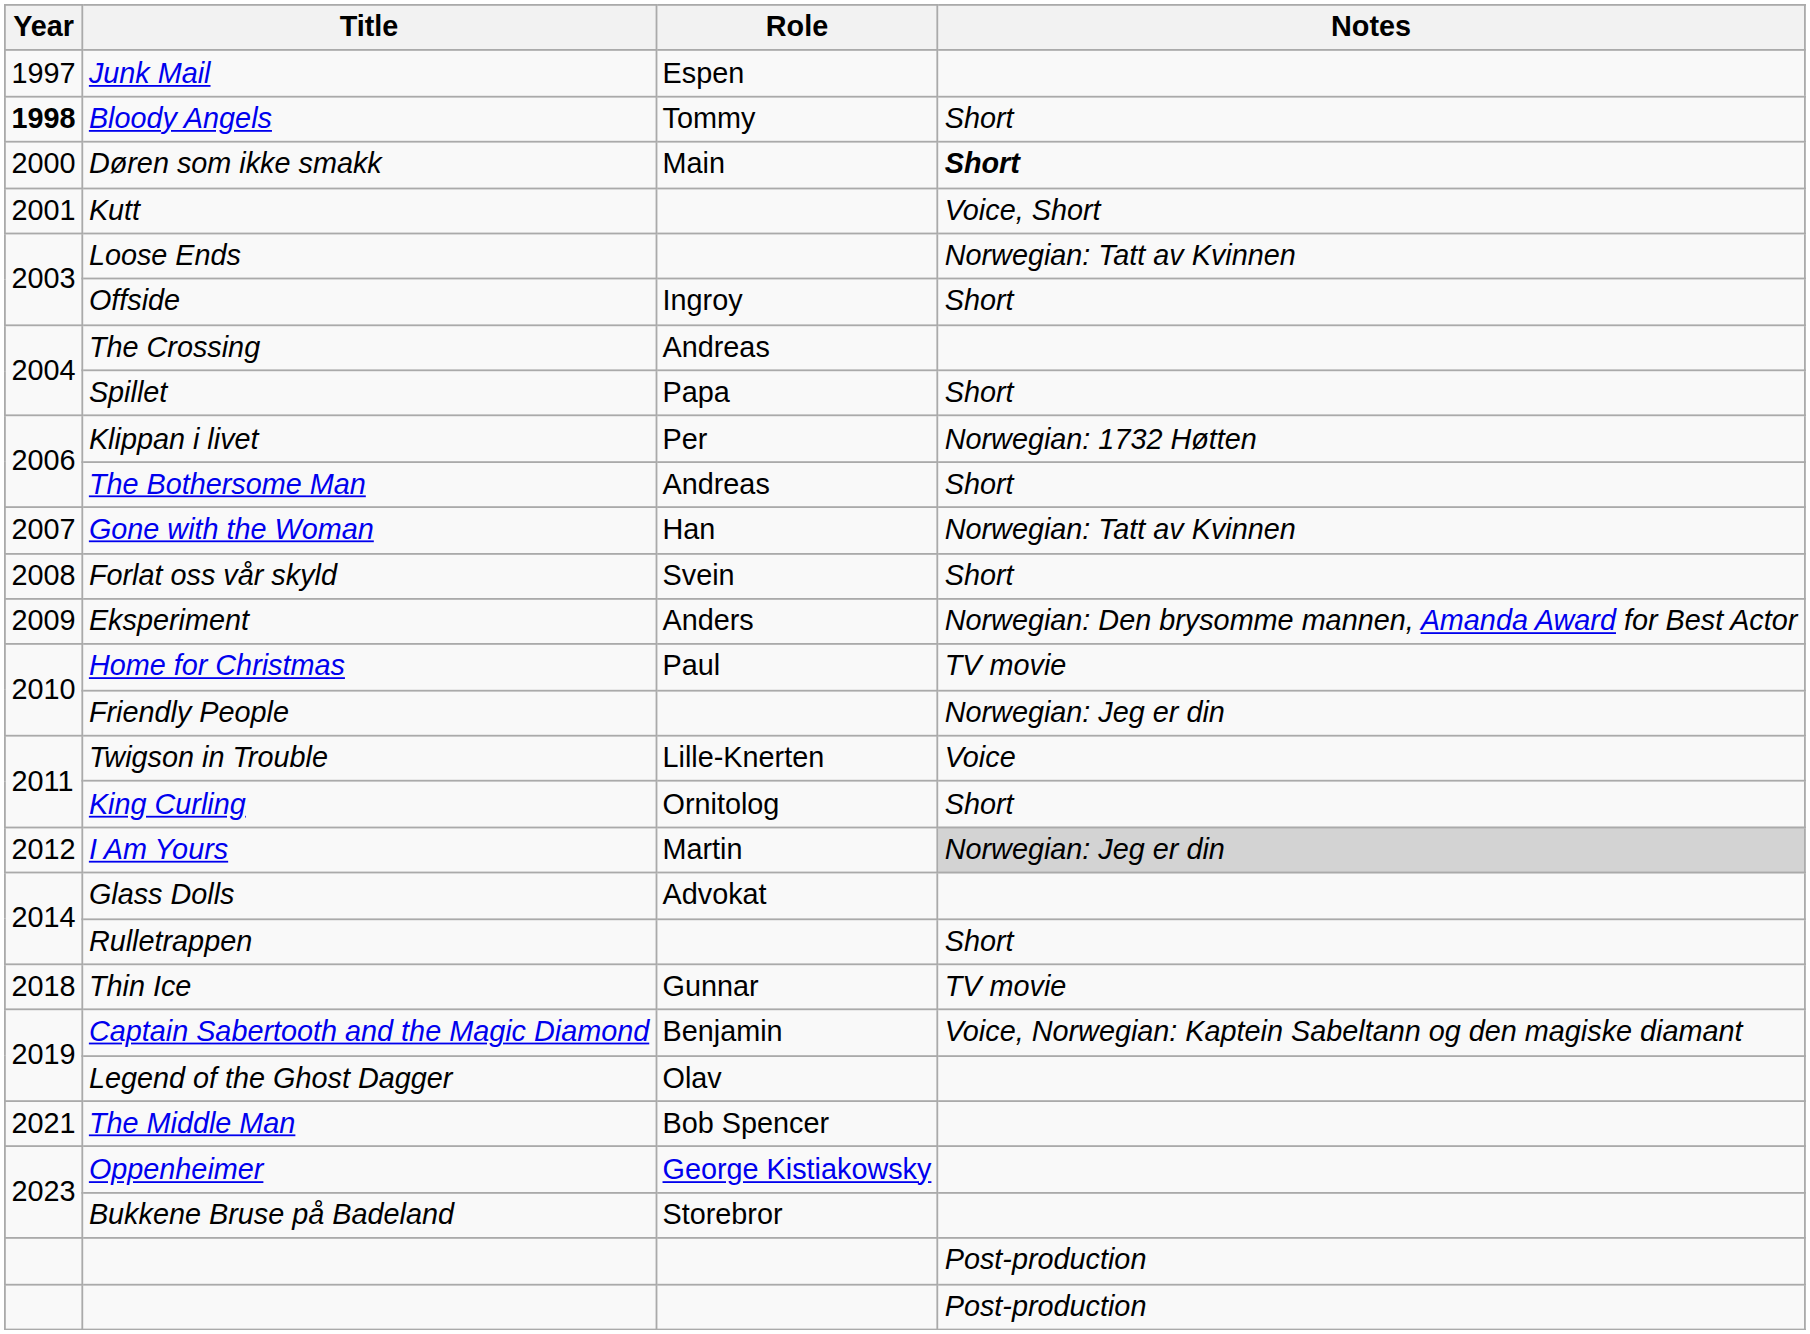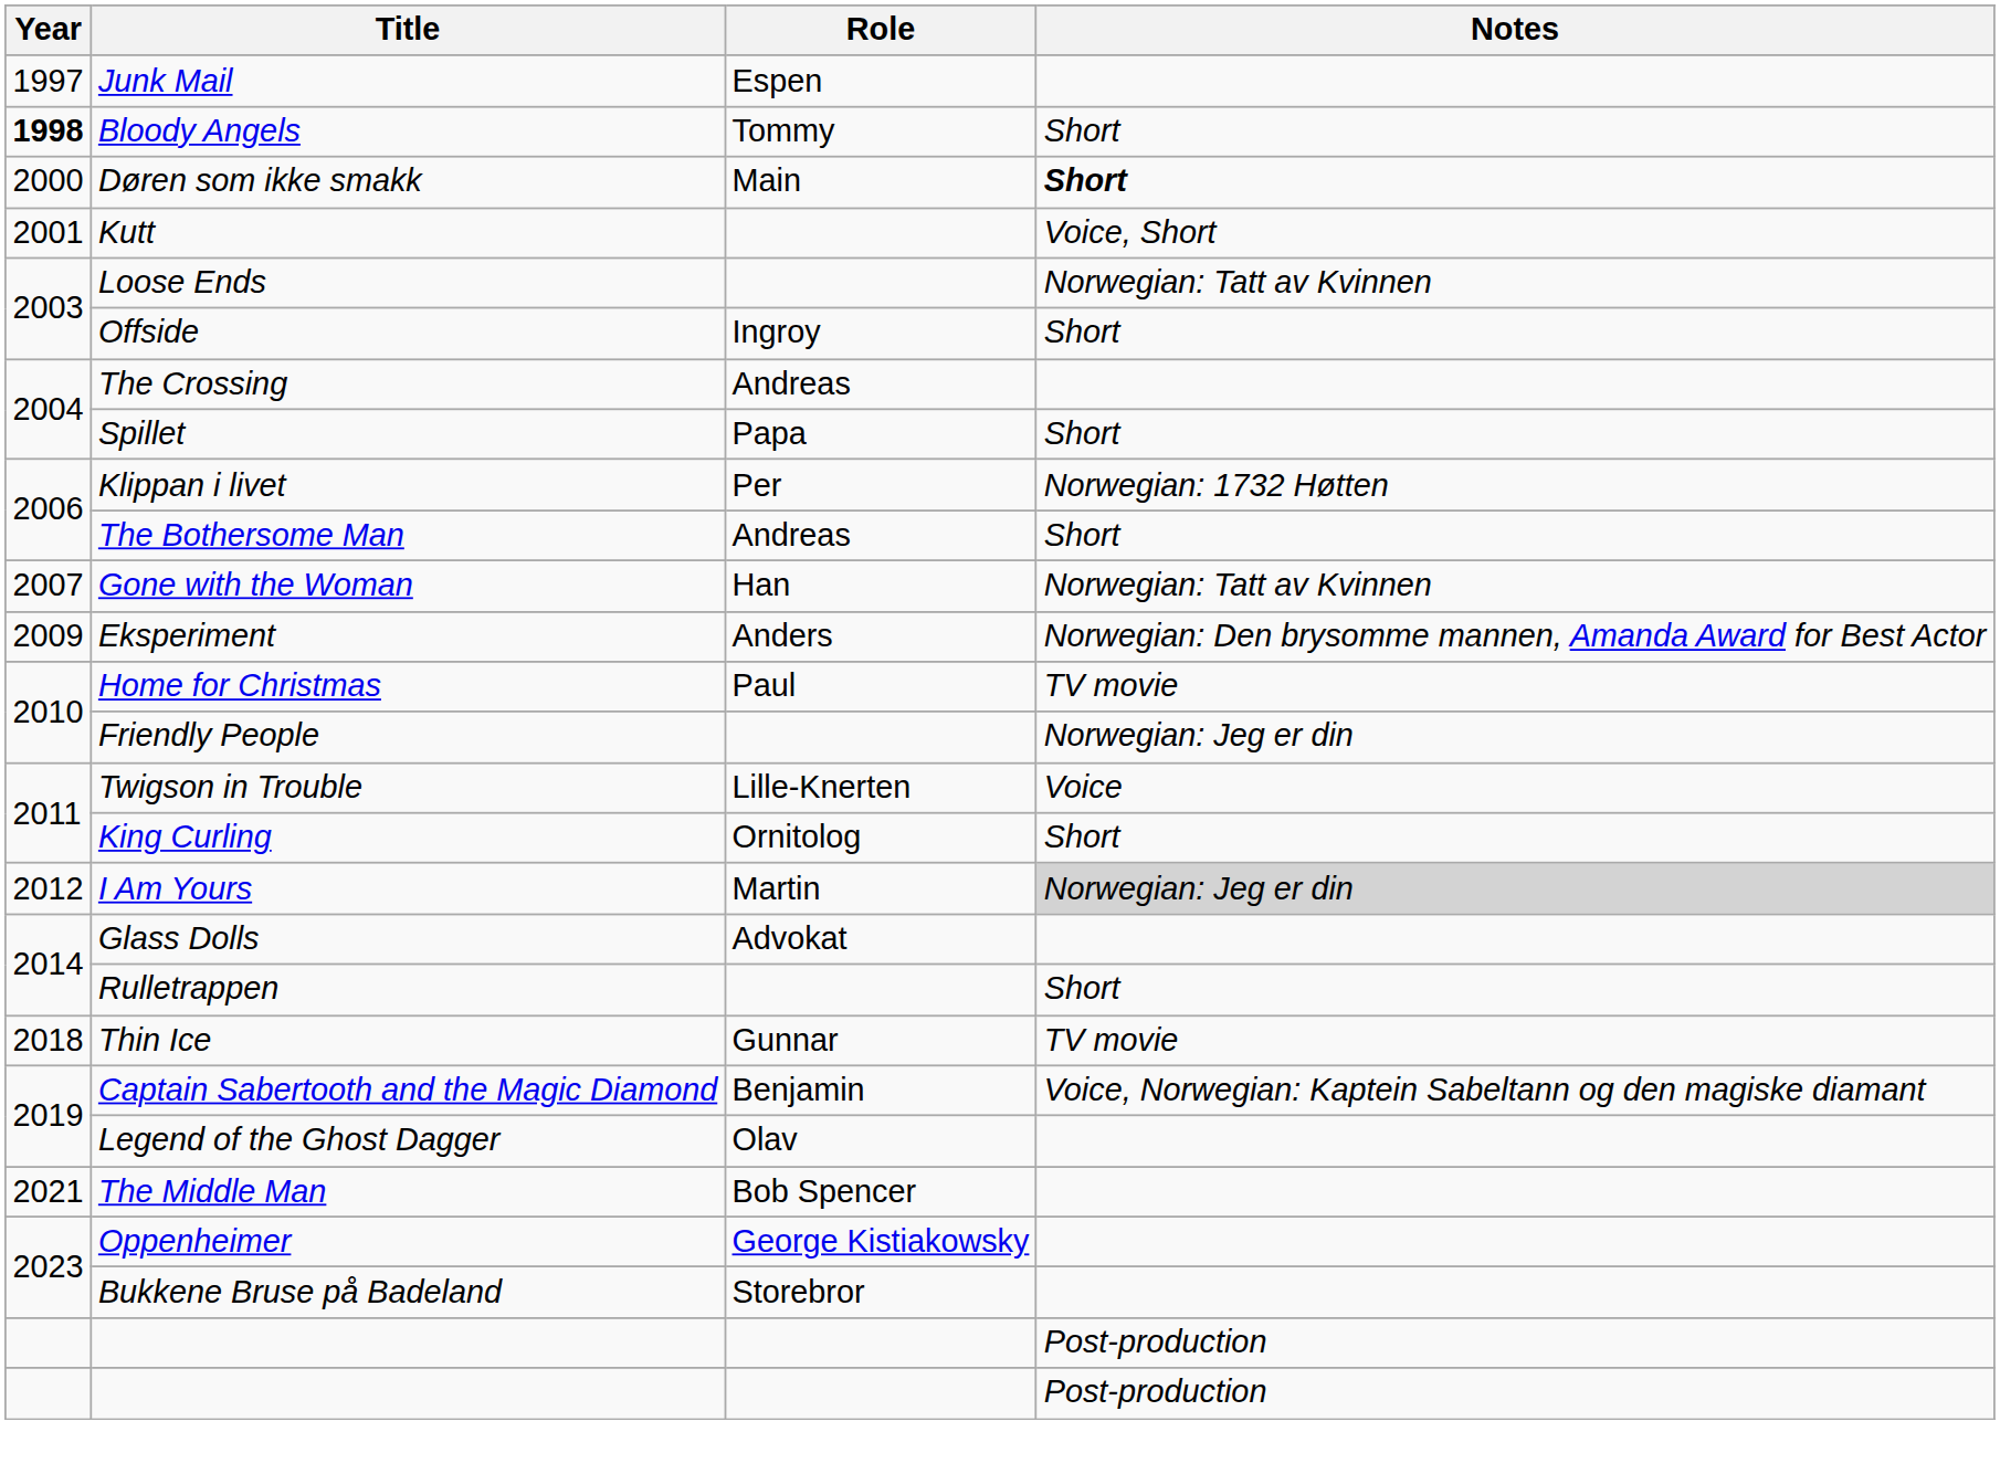 <table class="wikitable">
 <tr>
 <th>Year</th>
 <th>Title</th>
 <th>Role</th>
 <th>Notes</th>
 </tr>
 <tr>
 <td>1997</td>
 <td><em><a href='#'>Junk Mail</a></em></td>
 <td>Espen</td>
 </tr>
 <tr>
 <td><strong>1998</strong></td>
 <td><em><a href='#'>Bloody Angels</a></em></td>
 <td>Tommy</td>
 <td><em>Short</em></td>
 </tr>
 <tr>
 <td>2000</td>
 <td><em>Døren som ikke smakk</em></td>
 <td>Main</td>
 <td><strong><em>Short</em></strong></td>
 </tr>
 <tr>
 <td>2001</td>
 <td><em>Kutt</em></td>
 <td></td>
 <td><em>Voice, Short</em></td>
 </tr>
 <tr>
 <td rowspan=2>2003</td>
 <td><em>Loose Ends</em></td>
 <td></td>
 <td><em>Norwegian: Tatt av Kvinnen</em></td>
 </tr>
 <tr>
 <td><em>Offside</em></td>
 <td>Ingroy</td>
 <td><em>Short</em></td>
 </tr>
 <tr>
 <td rowspan=2>2004</td>
 <td><em>The Crossing</em></td>
 <td>Andreas</td>
 <td></td>
 </tr>
 <tr>
 <td><em>Spillet</em></td>
 <td>Papa</td>
 <td><em>Short</em></td>
 </tr>
 <tr>
 <td rowspan=2>2006</td>
 <td><em>Klippan i livet</em></td>
 <td>Per</td>
 <td><em>Norwegian: 1732 Høtten</em></td>
 </tr>
 <tr>
 <td><em><a href='#'>The Bothersome Man</a></em></td>
 <td>Andreas</td>
 <td><em>Short</em></td>
 </tr>
 <tr>
 <td>2007</td>
 <td><em><a href='#'>Gone with the Woman</a></em></td>
 <td>Han</td>
 <td><em>Norwegian: Tatt av Kvinnen</em></td>
-</tr>
-<tr>
-<td>2008</td>
-<td><em>Forlat oss vår skyld</em></td>
-<td>Svein</td>
-<td><em>Short</em></td>
 </tr>
 <tr>
 <td>2009</td>
 <td><em>Eksperiment</em></td>
 <td>Anders</td>
 <td><em>Norwegian: Den brysomme mannen, <a href='#'>Amanda Award</a> for Best Actor</em></td>
 </tr>
 <tr>
 <td rowspan=2>2010</td>
 <td><em><a href='#'>Home for Christmas</a></em></td>
 <td>Paul</td>
 <td><em>TV movie</em></td>
 </tr>
 <tr>
 <td><em>Friendly People</em></td>
 <td></td>
 <td><em>Norwegian: Jeg er din</em></td>
 </tr>
 <tr>
 <td rowspan=2>2011</td>
 <td><em>Twigson in Trouble</em></td>
 <td>Lille-Knerten</td>
 <td><em>Voice</em></td>
 </tr>
 <tr>
 <td><em><a href='#'>King Curling</a></em></td>
 <td>Ornitolog</td>
 <td><em>Short</em></td>
 </tr>
 <tr>
 <td>2012</td>
 <td><em><a href='#'>I Am Yours</a></em></td>
 <td>Martin</td>
 <td style="background: lightgrey;"><em>Norwegian: Jeg er din</em></td>
 </tr>
 <tr>
 <td rowspan=2>2014</td>
 <td><em>Glass Dolls</em></td>
 <td>Advokat</td>
 <td></td>
 </tr>
 <tr>
 <td><em>Rulletrappen</em></td>
 <td></td>
 <td><em>Short</em></td>
 </tr>
 <tr>
 <td>2018</td>
 <td><em>Thin Ice</em></td>
 <td>Gunnar</td>
 <td><em>TV movie</em></td>
 </tr>
 <tr>
 <td rowspan=2>2019</td>
 <td><em><a href='#'>Captain Sabertooth and the Magic Diamond</a></em></td>
 <td>Benjamin</td>
 <td><em>Voice, Norwegian: Kaptein Sabeltann og den magiske diamant</em></td>
 </tr>
 <tr>
 <td><em>Legend of the Ghost Dagger</em></td>
 <td>Olav</td>
 <td></td>
 </tr>
 <tr>
 <td>2021</td>
 <td><em><a href='#'>The Middle Man</a></em></td>
 <td>Bob Spencer</td>
 <td></td>
 </tr>
 <tr>
 <td rowspan=2>2023</td>
 <td><em><a href='#'>Oppenheimer</a></em></td>
 <td><a href='#'>George Kistiakowsky</a></td>
 <td></td>
 </tr>
 <tr>
 <td><em>Bukkene Bruse på Badeland</em></td>
 <td>Storebror</td>
 <td></td>
 </tr>
 <tr>
 <td></td>
 <td></td>
 <td></td>
 <td><em>Post-production</em></td>
 </tr>
 <tr>
 <td></td>
 <td></td>
 <td></td>
 <td><em>Post-production</em></td>
 </tr>
 <tr>
 </tr>
 </table>
